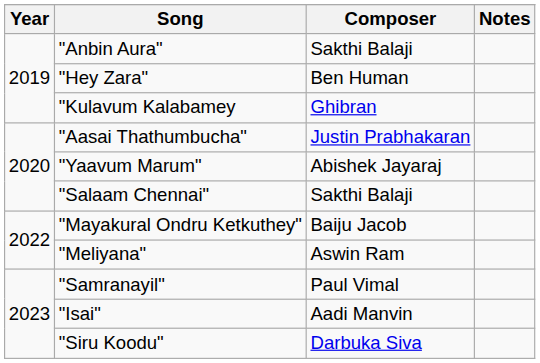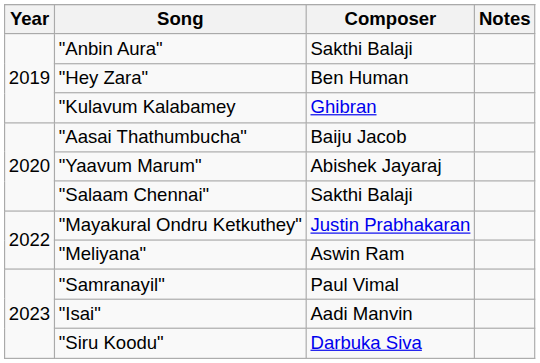 <table class="wikitable sortable">
 <tr style="background:#cfc; text-align:center;">
 </tr>
 <tr>
 <th>Year</th>
 <th>Song</th>
 <th>Composer</th>
 <th>Notes</th>
 </tr>
 <tr>
 <td rowspan=3>2019</td>
 <td>"Anbin Aura"</td>
 <td>Sakthi Balaji</td>
 <td></td>
 </tr>
 <tr>
 <td>"Hey Zara"</td>
 <td>Ben Human</td>
 <td></td>
 </tr>
 <tr>
 <td>"Kulavum Kalabamey</td>
 <td><a href='#'>Ghibran</a></td>
 <td></td>
 </tr>
 <tr>
 <td rowspan =3>2020</td>
 <td>"Aasai Thathumbucha"</td>
-<td><a href='#'>Justin Prabhakaran</a></td>
+<td>Baiju Jacob</td>
 <td></td>
 </tr>
 <tr>
 <td>"Yaavum Marum"</td>
 <td>Abishek Jayaraj</td>
 <td></td>
 </tr>
 <tr>
 <td>"Salaam Chennai"</td>
 <td>Sakthi Balaji</td>
 <td></td>
 </tr>
 <tr>
 <td rowspan=2>2022</td>
 <td>"Mayakural Ondru Ketkuthey"</td>
-<td>Baiju Jacob</td>
+<td><a href='#'>Justin Prabhakaran</a></td>
 <td></td>
 </tr>
 <tr>
 <td>"Meliyana"</td>
 <td>Aswin Ram</td>
 <td></td>
 </tr>
 <tr>
 <td rowspan=3>2023</td>
 <td>"Samranayil"</td>
 <td>Paul Vimal</td>
 <td></td>
 </tr>
 <tr>
 <td>"Isai"</td>
 <td>Aadi Manvin</td>
 <td></td>
 </tr>
 <tr>
 <td>"Siru Koodu"</td>
 <td><a href='#'>Darbuka Siva</a></td>
 <td></td>
 </tr>
 </table>
